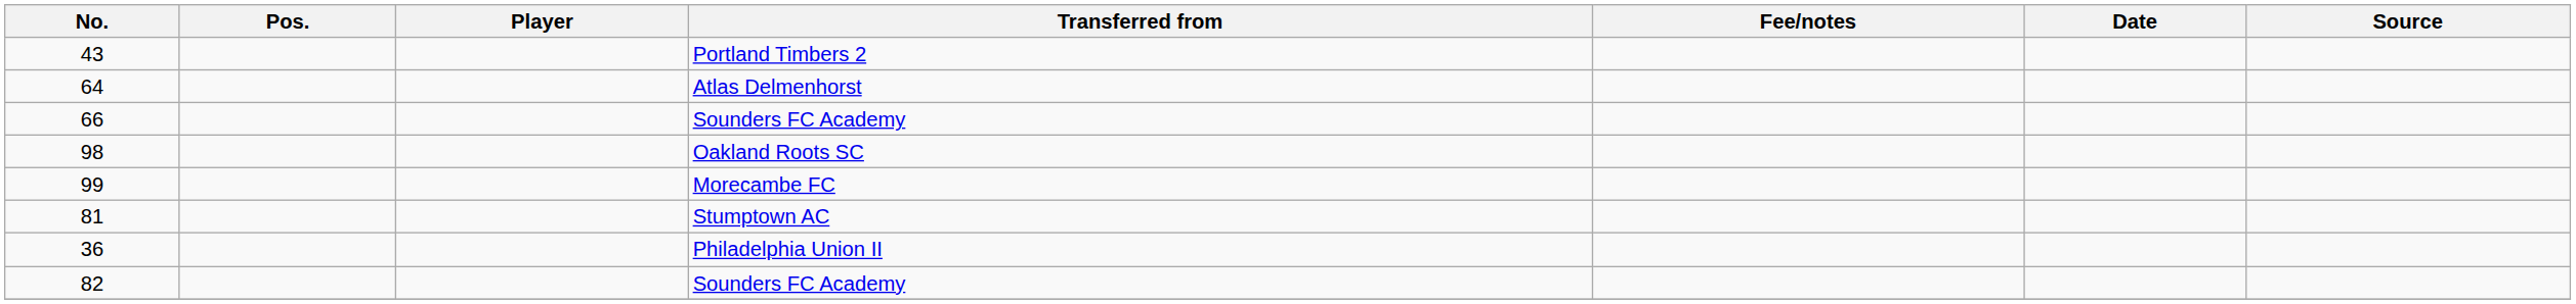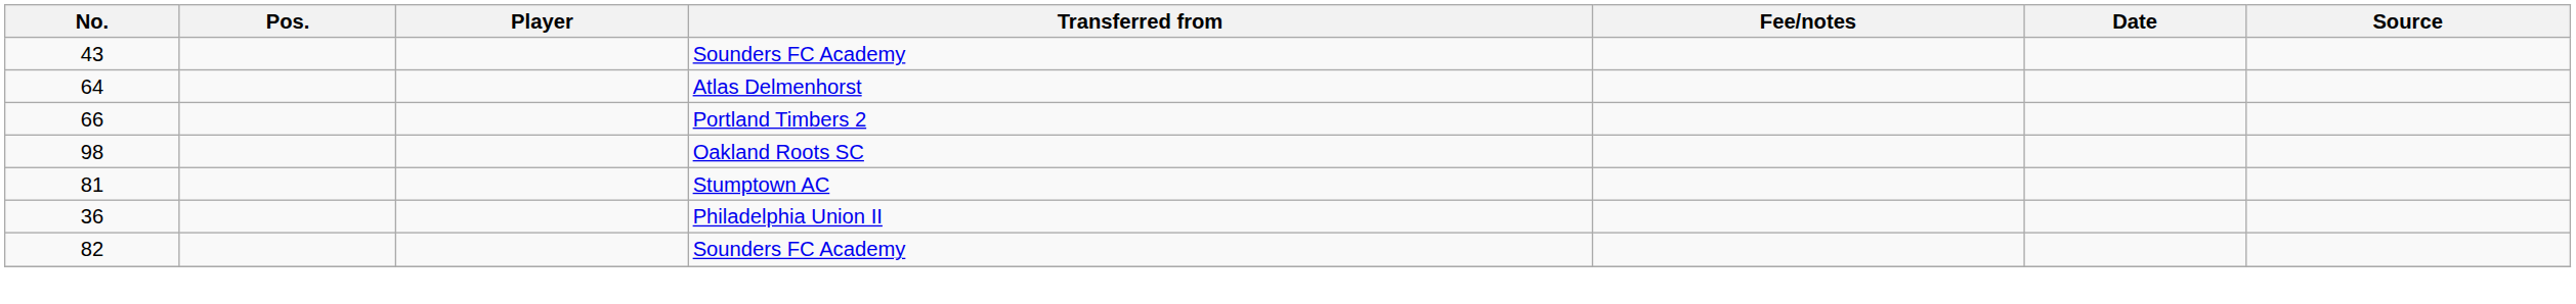 <table class="wikitable sortable" style="width:95%; text-align:center; font-size:95%; text-align:left;">
 <tr>
 <th>No.</th>
 <th><strong>Pos.</strong></th>
 <th><strong>Player</strong></th>
 <th><strong>Transferred from</strong></th>
 <th><strong>Fee/notes</strong></th>
 <th><strong>Date</strong></th>
 <th>Source</th>
 </tr>
 <tr>
 <td align=center>43</td>
 <td align=center></td>
 <td></td>
-<td> <a href='#'>Portland Timbers 2</a></td>
+<td> <a href='#'>Sounders FC Academy</a></td>
 <td></td>
 <td></td>
 <td></td>
 </tr>
 <tr>
 <td align=center>64</td>
 <td align=center></td>
 <td></td>
 <td> <a href='#'>Atlas Delmenhorst</a></td>
 <td></td>
 <td></td>
 <td></td>
 </tr>
 <tr>
 <td align=center>66</td>
 <td align=center></td>
 <td></td>
-<td> <a href='#'>Sounders FC Academy</a></td>
+<td> <a href='#'>Portland Timbers 2</a></td>
 <td></td>
 <td></td>
 <td></td>
 </tr>
 <tr>
 <td align=center>98</td>
 <td align=center></td>
 <td></td>
 <td> <a href='#'>Oakland Roots SC</a></td>
-<td></td>
-<td></td>
-<td></td>
-</tr>
-<tr>
-<td align=center>99</td>
-<td align=center></td>
-<td></td>
-<td> <a href='#'>Morecambe FC</a></td>
 <td></td>
 <td></td>
 <td></td>
 </tr>
 <tr>
 <td align=center>81</td>
 <td align=center></td>
 <td></td>
 <td> <a href='#'>Stumptown AC</a></td>
 <td></td>
 <td></td>
 <td></td>
 </tr>
 <tr>
 <td align=center>36</td>
 <td align=center></td>
 <td></td>
 <td> <a href='#'>Philadelphia Union II</a></td>
 <td></td>
 <td></td>
 <td></td>
 </tr>
 <tr>
 <td align=center>82</td>
 <td align=center></td>
 <td></td>
 <td> <a href='#'>Sounders FC Academy</a></td>
 <td></td>
 <td></td>
 <td></td>
 </tr>
 <tr>
 </tr>
 </table>
